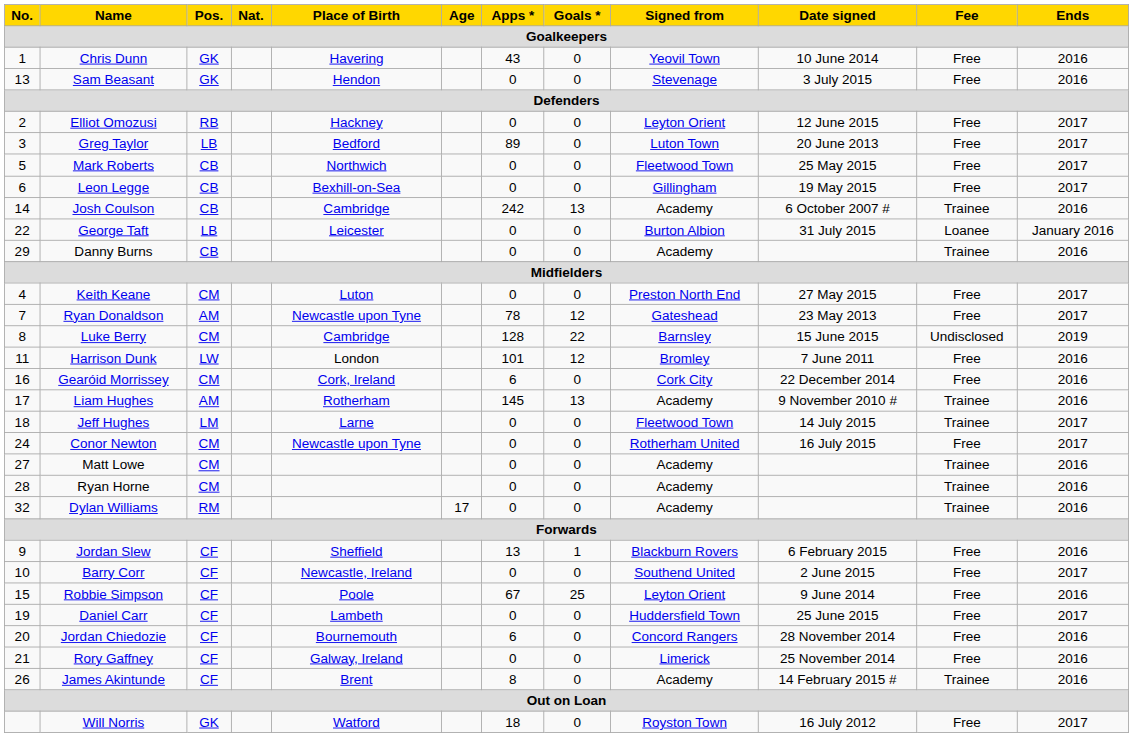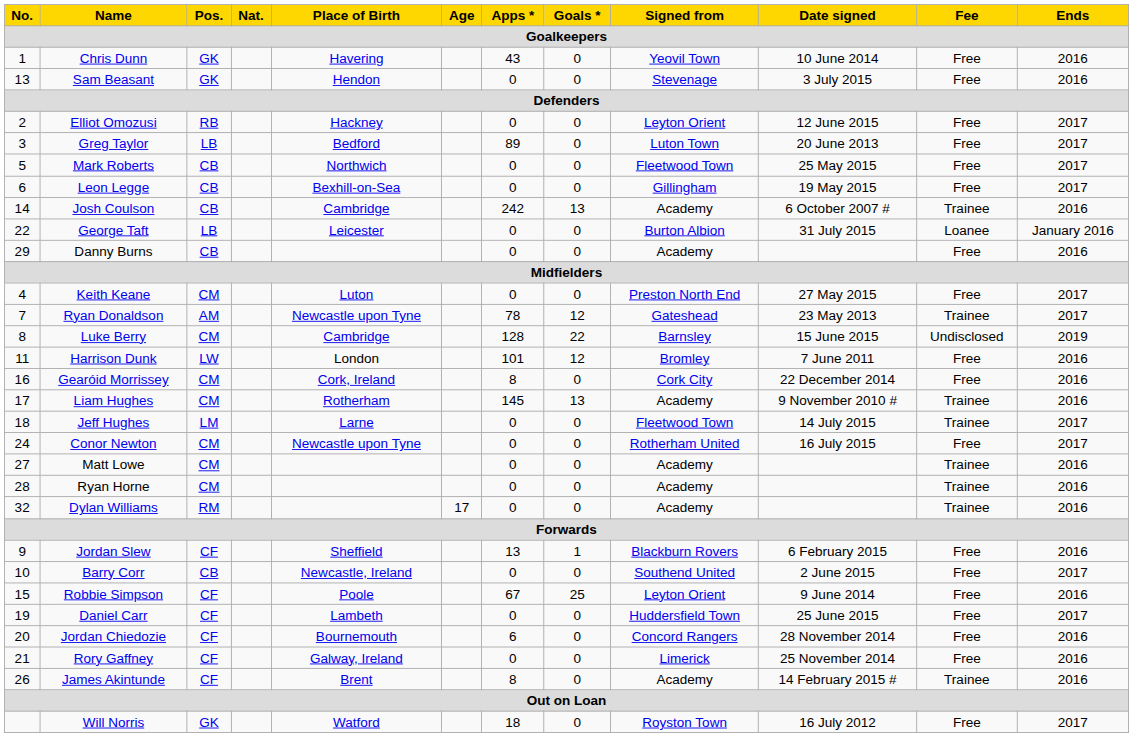 <table class="wikitable" style="text-align:center; font-size:95%; width:100%;">
 <tr>
 <th style="background:#FFD700; color:black; text-align:center;">No.</th>
 <th style="background:#FFD700; color:black; text-align:center;">Name</th>
 <th style="background:#FFD700; color:black; text-align:center;">Pos.</th>
 <th style="background:#FFD700; color:black; text-align:center;">Nat.</th>
 <th style="background:#FFD700; color:black; text-align:center;">Place of Birth</th>
 <th style="background:#FFD700; color:black; text-align:center;">Age</th>
 <th style="background:#FFD700; color:black; text-align:center;">Apps *</th>
 <th style="background:#FFD700; color:black; text-align:center;">Goals *</th>
 <th style="background:#FFD700; color:black; text-align:center;">Signed from</th>
 <th style="background:#FFD700; color:black; text-align:center;">Date signed</th>
 <th style="background:#FFD700; color:black; text-align:center;">Fee</th>
 <th style="background:#FFD700; color:black; text-align:center;">Ends</th>
 </tr>
 <tr>
 <th colspan="14" style="background:#dcdcdc; text-align:center;">Goalkeepers</th>
 </tr>
 <tr>
 <td>1</td>
 <td><a href='#'>Chris Dunn</a></td>
 <td><a href='#'>GK</a></td>
 <td></td>
 <td><a href='#'>Havering</a></td>
 <td></td>
 <td>43</td>
 <td>0</td>
 <td><a href='#'>Yeovil Town</a></td>
 <td>10 June 2014</td>
 <td>Free</td>
 <td>2016</td>
 </tr>
 <tr>
 <td>13</td>
 <td><a href='#'>Sam Beasant</a></td>
 <td><a href='#'>GK</a></td>
 <td></td>
 <td><a href='#'>Hendon</a></td>
 <td></td>
 <td>0</td>
 <td>0</td>
 <td><a href='#'>Stevenage</a></td>
 <td>3 July 2015</td>
 <td>Free</td>
 <td>2016</td>
 </tr>
 <tr>
 <th colspan="14" style="background:#dcdcdc; text-align:center;">Defenders</th>
 </tr>
 <tr>
 <td>2</td>
 <td><a href='#'>Elliot Omozusi</a></td>
 <td><a href='#'>RB</a></td>
 <td></td>
 <td><a href='#'>Hackney</a></td>
 <td></td>
 <td>0</td>
 <td>0</td>
 <td><a href='#'>Leyton Orient</a></td>
 <td>12 June 2015</td>
 <td>Free</td>
 <td>2017</td>
 </tr>
 <tr>
 <td>3</td>
 <td><a href='#'>Greg Taylor</a></td>
 <td><a href='#'>LB</a></td>
 <td></td>
 <td><a href='#'>Bedford</a></td>
 <td></td>
 <td>89</td>
 <td>0</td>
 <td><a href='#'>Luton Town</a></td>
 <td>20 June 2013</td>
 <td>Free</td>
 <td>2017</td>
 </tr>
 <tr>
 <td>5</td>
 <td><a href='#'>Mark Roberts</a></td>
 <td><a href='#'>CB</a></td>
 <td></td>
 <td><a href='#'>Northwich</a></td>
 <td></td>
 <td>0</td>
 <td>0</td>
 <td><a href='#'>Fleetwood Town</a></td>
 <td>25 May 2015</td>
 <td>Free</td>
 <td>2017</td>
 </tr>
 <tr>
 <td>6</td>
 <td><a href='#'>Leon Legge</a></td>
 <td><a href='#'>CB</a></td>
 <td></td>
 <td><a href='#'>Bexhill-on-Sea</a></td>
 <td></td>
 <td>0</td>
 <td>0</td>
 <td><a href='#'>Gillingham</a></td>
 <td>19 May 2015</td>
 <td>Free</td>
 <td>2017</td>
 </tr>
 <tr>
 <td>14</td>
 <td><a href='#'>Josh Coulson</a></td>
 <td><a href='#'>CB</a></td>
 <td></td>
 <td><a href='#'>Cambridge</a></td>
 <td></td>
 <td>242</td>
 <td>13</td>
 <td>Academy</td>
 <td>6 October 2007 #</td>
 <td>Trainee</td>
 <td>2016</td>
 </tr>
 <tr>
 <td>22</td>
 <td><a href='#'>George Taft</a></td>
 <td><a href='#'>LB</a></td>
 <td></td>
 <td><a href='#'>Leicester</a></td>
 <td></td>
 <td>0</td>
 <td>0</td>
 <td><a href='#'>Burton Albion</a></td>
 <td>31 July 2015</td>
 <td>Loanee</td>
 <td>January 2016</td>
 </tr>
 <tr>
 <td>29</td>
 <td>Danny Burns</td>
 <td><a href='#'>CB</a></td>
 <td></td>
 <td></td>
 <td></td>
 <td>0</td>
 <td>0</td>
 <td>Academy</td>
 <td></td>
-<td>Trainee</td>
+<td>Free</td>
 <td>2016</td>
 </tr>
 <tr>
 <th colspan="14" style="background:#dcdcdc; text-align:center;">Midfielders</th>
 </tr>
 <tr>
 <td>4</td>
 <td><a href='#'>Keith Keane</a></td>
 <td><a href='#'>CM</a></td>
 <td></td>
 <td><a href='#'>Luton</a></td>
 <td></td>
 <td>0</td>
 <td>0</td>
 <td><a href='#'>Preston North End</a></td>
 <td>27 May 2015</td>
 <td>Free</td>
 <td>2017</td>
 </tr>
 <tr>
 <td>7</td>
 <td><a href='#'>Ryan Donaldson</a></td>
 <td><a href='#'>AM</a></td>
 <td></td>
 <td><a href='#'>Newcastle upon Tyne</a></td>
 <td></td>
 <td>78</td>
 <td>12</td>
 <td><a href='#'>Gateshead</a></td>
 <td>23 May 2013</td>
-<td>Free</td>
+<td>Trainee</td>
 <td>2017</td>
 </tr>
 <tr>
 <td>8</td>
 <td><a href='#'>Luke Berry</a></td>
 <td><a href='#'>CM</a></td>
 <td></td>
 <td><a href='#'>Cambridge</a></td>
 <td></td>
 <td>128</td>
 <td>22</td>
 <td><a href='#'>Barnsley</a></td>
 <td>15 June 2015</td>
 <td>Undisclosed</td>
 <td>2019</td>
 </tr>
 <tr>
 <td>11</td>
 <td><a href='#'>Harrison Dunk</a></td>
 <td><a href='#'>LW</a></td>
 <td></td>
 <td>London</td>
 <td></td>
 <td>101</td>
 <td>12</td>
 <td><a href='#'>Bromley</a></td>
 <td>7 June 2011</td>
 <td>Free</td>
 <td>2016</td>
 </tr>
 <tr>
 <td>16</td>
 <td><a href='#'>Gearóid Morrissey</a></td>
 <td><a href='#'>CM</a></td>
 <td></td>
 <td><a href='#'>Cork, Ireland</a></td>
 <td></td>
-<td>6</td>
+<td>8</td>
 <td>0</td>
 <td><a href='#'>Cork City</a></td>
 <td>22 December 2014</td>
 <td>Free</td>
 <td>2016</td>
 </tr>
 <tr>
 <td>17</td>
 <td><a href='#'>Liam Hughes</a></td>
-<td><a href='#'>AM</a></td>
+<td><a href='#'>CM</a></td>
 <td></td>
 <td><a href='#'>Rotherham</a></td>
 <td></td>
 <td>145</td>
 <td>13</td>
 <td>Academy</td>
 <td>9 November 2010 #</td>
 <td>Trainee</td>
 <td>2016</td>
 </tr>
 <tr>
 <td>18</td>
 <td><a href='#'>Jeff Hughes</a></td>
 <td><a href='#'>LM</a></td>
 <td></td>
 <td><a href='#'>Larne</a></td>
 <td></td>
 <td>0</td>
 <td>0</td>
 <td><a href='#'>Fleetwood Town</a></td>
 <td>14 July 2015</td>
 <td>Trainee</td>
 <td>2017</td>
 </tr>
 <tr>
 <td>24</td>
 <td><a href='#'>Conor Newton</a></td>
 <td><a href='#'>CM</a></td>
 <td></td>
 <td><a href='#'>Newcastle upon Tyne</a></td>
 <td></td>
 <td>0</td>
 <td>0</td>
 <td><a href='#'>Rotherham United</a></td>
 <td>16 July 2015</td>
 <td>Free</td>
 <td>2017</td>
 </tr>
 <tr>
 <td>27</td>
 <td>Matt Lowe</td>
 <td><a href='#'>CM</a></td>
 <td></td>
 <td></td>
 <td></td>
 <td>0</td>
 <td>0</td>
 <td>Academy</td>
 <td></td>
 <td>Trainee</td>
 <td>2016</td>
 </tr>
 <tr>
 <td>28</td>
 <td>Ryan Horne</td>
 <td><a href='#'>CM</a></td>
 <td></td>
 <td></td>
 <td></td>
 <td>0</td>
 <td>0</td>
 <td>Academy</td>
 <td></td>
 <td>Trainee</td>
 <td>2016</td>
 </tr>
 <tr>
 <td>32</td>
 <td><a href='#'>Dylan Williams</a></td>
 <td><a href='#'>RM</a></td>
 <td></td>
 <td></td>
 <td>17</td>
 <td>0</td>
 <td>0</td>
 <td>Academy</td>
 <td></td>
 <td>Trainee</td>
 <td>2016</td>
 </tr>
 <tr>
 <th colspan="14" style="background:#dcdcdc; text-align:center;">Forwards</th>
 </tr>
 <tr>
 <td>9</td>
 <td><a href='#'>Jordan Slew</a></td>
 <td><a href='#'>CF</a></td>
 <td></td>
 <td><a href='#'>Sheffield</a></td>
 <td></td>
 <td>13</td>
 <td>1</td>
 <td><a href='#'>Blackburn Rovers</a></td>
 <td>6 February 2015</td>
 <td>Free</td>
 <td>2016</td>
 </tr>
 <tr>
 <td>10</td>
 <td><a href='#'>Barry Corr</a></td>
-<td><a href='#'>CF</a></td>
+<td><a href='#'>CB</a></td>
 <td></td>
 <td><a href='#'>Newcastle, Ireland</a></td>
 <td></td>
 <td>0</td>
 <td>0</td>
 <td><a href='#'>Southend United</a></td>
 <td>2 June 2015</td>
 <td>Free</td>
 <td>2017</td>
 </tr>
 <tr>
 <td>15</td>
 <td><a href='#'>Robbie Simpson</a></td>
 <td><a href='#'>CF</a></td>
 <td></td>
 <td><a href='#'>Poole</a></td>
 <td></td>
 <td>67</td>
 <td>25</td>
 <td><a href='#'>Leyton Orient</a></td>
 <td>9 June 2014</td>
 <td>Free</td>
 <td>2016</td>
 </tr>
 <tr>
 <td>19</td>
 <td><a href='#'>Daniel Carr</a></td>
 <td><a href='#'>CF</a></td>
 <td></td>
 <td><a href='#'>Lambeth</a></td>
 <td></td>
 <td>0</td>
 <td>0</td>
 <td><a href='#'>Huddersfield Town</a></td>
 <td>25 June 2015</td>
 <td>Free</td>
 <td>2017</td>
 </tr>
 <tr>
 <td>20</td>
 <td><a href='#'>Jordan Chiedozie</a></td>
 <td><a href='#'>CF</a></td>
 <td></td>
 <td><a href='#'>Bournemouth</a></td>
 <td></td>
 <td>6</td>
 <td>0</td>
 <td><a href='#'>Concord Rangers</a></td>
 <td>28 November 2014</td>
 <td>Free</td>
 <td>2016</td>
 </tr>
 <tr>
 <td>21</td>
 <td><a href='#'>Rory Gaffney</a></td>
 <td><a href='#'>CF</a></td>
 <td></td>
 <td><a href='#'>Galway, Ireland</a></td>
 <td></td>
 <td>0</td>
 <td>0</td>
 <td><a href='#'>Limerick</a></td>
 <td>25 November 2014</td>
 <td>Free</td>
 <td>2016</td>
 </tr>
 <tr>
 <td>26</td>
 <td><a href='#'>James Akintunde</a></td>
 <td><a href='#'>CF</a></td>
 <td></td>
 <td><a href='#'>Brent</a></td>
 <td></td>
 <td>8</td>
 <td>0</td>
 <td>Academy</td>
 <td>14 February 2015 #</td>
 <td>Trainee</td>
 <td>2016</td>
 </tr>
 <tr>
 <th colspan="14" style="background:#dcdcdc; text-align:center;">Out on Loan</th>
 </tr>
 <tr>
 <td></td>
 <td><a href='#'>Will Norris</a></td>
 <td><a href='#'>GK</a></td>
 <td></td>
 <td><a href='#'>Watford</a></td>
 <td></td>
 <td>18</td>
 <td>0</td>
 <td><a href='#'>Royston Town</a></td>
 <td>16 July 2012</td>
 <td>Free</td>
 <td>2017</td>
 </tr>
 </table>
